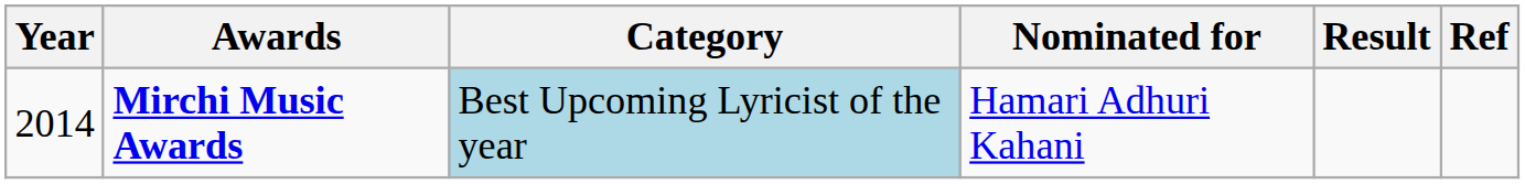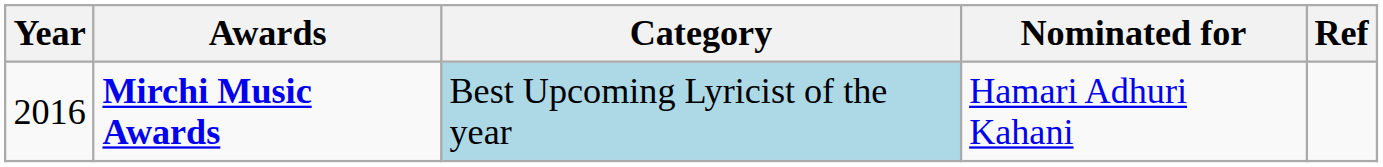 <table class="wikitable">
 <tr>
 <th>Year</th>
 <th>Awards</th>
 <th>Category</th>
 <th>Nominated for</th>
-<th>Result</th>
 <th>Ref</th>
 </tr>
 <tr>
-<td>2014</td>
+<td>2016</td>
 <td><strong><a href='#'>Mirchi Music Awards</a></strong></td>
 <td style="background: lightblue;">Best Upcoming Lyricist of the year</td>
 <td><a href='#'>Hamari Adhuri Kahani</a></td>
 <td></td>
-<td></td>
 </tr>
 </table>
